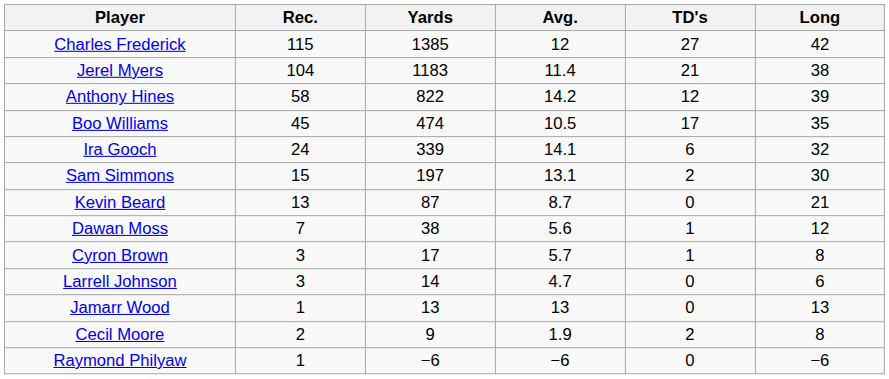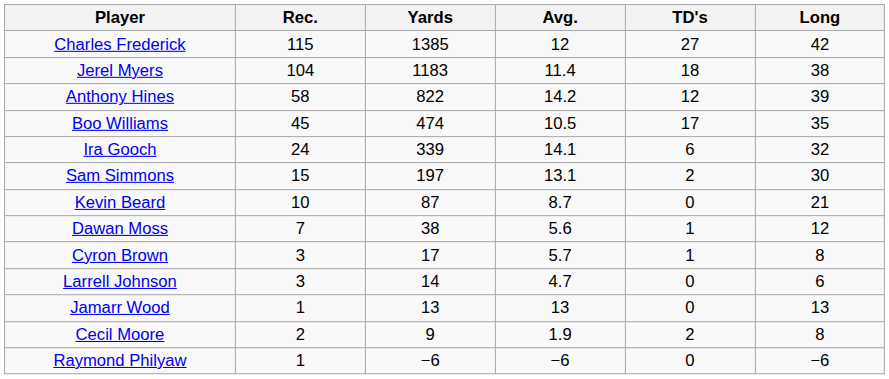 <table class="wikitable sortable">
 <tr>
 <th bgcolor="#DDDDFF" width="16%">Player</th>
 <th bgcolor="#DDDDFF" width="9%">Rec.</th>
 <th bgcolor="#DDDDFF" width="9%">Yards</th>
 <th bgcolor="#DDDDFF" width="9%">Avg.</th>
 <th bgcolor="#DDDDFF" width="9%">TD's</th>
 <th bgcolor="#DDDDFF" width="9%">Long</th>
 </tr>
 <tr align="center">
 <td><a href='#'>Charles Frederick</a></td>
 <td>115</td>
 <td>1385</td>
 <td>12</td>
 <td>27</td>
 <td>42</td>
 </tr>
 <tr align="center">
 <td><a href='#'>Jerel Myers</a></td>
 <td>104</td>
 <td>1183</td>
 <td>11.4</td>
-<td>21</td>
+<td>18</td>
 <td>38</td>
 </tr>
 <tr align="center">
 <td><a href='#'>Anthony Hines</a></td>
 <td>58</td>
 <td>822</td>
 <td>14.2</td>
 <td>12</td>
 <td>39</td>
 </tr>
 <tr align="center">
 <td><a href='#'>Boo Williams</a></td>
 <td>45</td>
 <td>474</td>
 <td>10.5</td>
 <td>17</td>
 <td>35</td>
 </tr>
 <tr align="center">
 <td><a href='#'>Ira Gooch</a></td>
 <td>24</td>
 <td>339</td>
 <td>14.1</td>
 <td>6</td>
 <td>32</td>
 </tr>
 <tr align="center">
 <td><a href='#'>Sam Simmons</a></td>
 <td>15</td>
 <td>197</td>
 <td>13.1</td>
 <td>2</td>
 <td>30</td>
 </tr>
 <tr align="center">
 <td><a href='#'>Kevin Beard</a></td>
-<td>13</td>
+<td>10</td>
 <td>87</td>
 <td>8.7</td>
 <td>0</td>
 <td>21</td>
 </tr>
 <tr align="center">
 <td><a href='#'>Dawan Moss</a></td>
 <td>7</td>
 <td>38</td>
 <td>5.6</td>
 <td>1</td>
 <td>12</td>
 </tr>
 <tr align="center">
 <td><a href='#'>Cyron Brown</a></td>
 <td>3</td>
 <td>17</td>
 <td>5.7</td>
 <td>1</td>
 <td>8</td>
 </tr>
 <tr align="center">
 <td><a href='#'>Larrell Johnson</a></td>
 <td>3</td>
 <td>14</td>
 <td>4.7</td>
 <td>0</td>
 <td>6</td>
 </tr>
 <tr align="center">
 <td><a href='#'>Jamarr Wood</a></td>
 <td>1</td>
 <td>13</td>
 <td>13</td>
 <td>0</td>
 <td>13</td>
 </tr>
 <tr align="center">
 <td><a href='#'>Cecil Moore</a></td>
 <td>2</td>
 <td>9</td>
 <td>1.9</td>
 <td>2</td>
 <td>8</td>
 </tr>
 <tr align="center">
 <td><a href='#'>Raymond Philyaw</a></td>
 <td>1</td>
 <td>−6</td>
 <td>−6</td>
 <td>0</td>
 <td>−6</td>
 </tr>
 </table>
